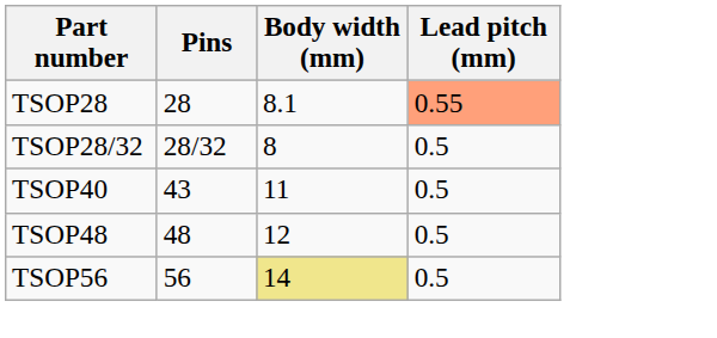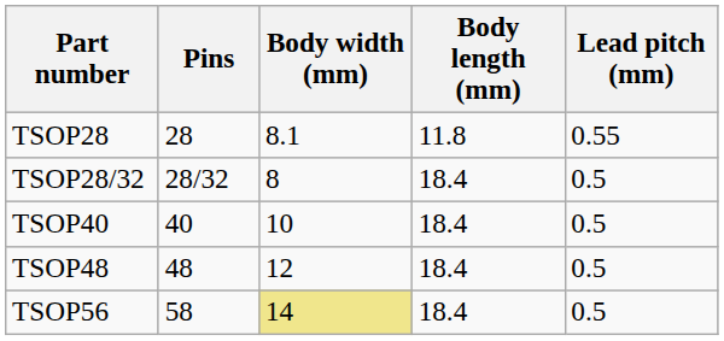 <table class=wikitable>
 <tr>
 <th width=80>Part number</th>
 <th width=50>Pins</th>
 <th width=80>Body width (mm)</th>
+<th width=80>Body length (mm)</th>
 <th width=80>Lead pitch (mm)</th>
 </tr>
 <tr>
 <td>TSOP28</td>
 <td>28</td>
 <td>8.1</td>
-<td style="background: lightsalmon;">0.55</td>
+<td>11.8</td>
+<td>0.55</td>
 </tr>
 <tr>
 <td>TSOP28/32</td>
 <td>28/32</td>
 <td>8</td>
+<td>18.4</td>
 <td>0.5</td>
 </tr>
 <tr>
 <td>TSOP40</td>
-<td>43</td>
-<td>11</td>
+<td>40</td>
+<td>10</td>
+<td>18.4</td>
 <td>0.5</td>
 </tr>
 <tr>
 <td>TSOP48</td>
 <td>48</td>
 <td>12</td>
+<td>18.4</td>
 <td>0.5</td>
 </tr>
 <tr>
 <td>TSOP56</td>
-<td>56</td>
+<td>58</td>
 <td style="background: khaki;">14</td>
+<td>18.4</td>
 <td>0.5</td>
 </tr>
 </table>
